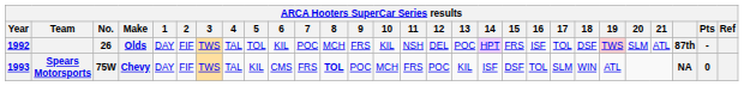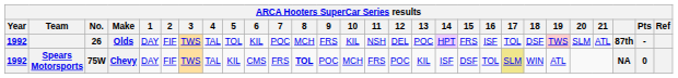 <table class="wikitable" style="text-align:center; font-size:75%">
 <tr>
 <th colspan=45><a href='#'>ARCA Hooters SuperCar Series</a> results</th>
 </tr>
 <tr>
 <th>Year</th>
 <th>Team</th>
 <th>No.</th>
 <th>Make</th>
 <th>1</th>
 <th>2</th>
 <th>3</th>
 <th>4</th>
 <th>5</th>
 <th>6</th>
 <th>7</th>
 <th>8</th>
 <th>9</th>
 <th>10</th>
 <th>11</th>
 <th>12</th>
 <th>13</th>
 <th>14</th>
 <th>15</th>
 <th>16</th>
 <th>17</th>
 <th>18</th>
 <th>19</th>
 <th>20</th>
 <th>21</th>
 <th></th>
 <th>Pts</th>
 <th>Ref</th>
 </tr>
 <tr>
 <th><a href='#'>1992</a></th>
 <th></th>
 <th>26</th>
 <th><a href='#'>Olds</a></th>
 <td><a href='#'>DAY</a></td>
 <td><a href='#'>FIF</a></td>
 <td style="background:#FFDF9F;"><a href='#'>TWS</a><br></td>
 <td><a href='#'>TAL</a></td>
 <td><a href='#'>TOL</a></td>
 <td><a href='#'>KIL</a></td>
 <td><a href='#'>POC</a></td>
 <td><a href='#'>MCH</a></td>
 <td><a href='#'>FRS</a></td>
 <td><a href='#'>KIL</a></td>
 <td><a href='#'>NSH</a></td>
 <td><a href='#'>DEL</a></td>
 <td><a href='#'>POC</a></td>
 <td style="background:#EFCFFF;"><a href='#'>HPT</a><br></td>
 <td><a href='#'>FRS</a></td>
 <td><a href='#'>ISF</a></td>
 <td><a href='#'>TOL</a></td>
 <td><a href='#'>DSF</a></td>
 <td style="background:#FFCFCF;"><a href='#'>TWS</a><br></td>
 <td><a href='#'>SLM</a></td>
 <td><a href='#'>ATL</a></td>
 <th>87th</th>
 <th>-</th>
 <th></th>
 </tr>
 <tr>
-<th><a href='#'>1993</a></th>
+<th><a href='#'>1992</a></th>
 <th><a href='#'>Spears Motorsports</a></th>
 <th>75W</th>
 <th><a href='#'>Chevy</a></th>
 <td><a href='#'>DAY</a></td>
 <td><a href='#'>FIF</a></td>
 <td style="background:#FFDF9F;"><a href='#'>TWS</a><br></td>
 <td><a href='#'>TAL</a></td>
 <td><a href='#'>KIL</a></td>
 <td><a href='#'>CMS</a></td>
 <td><a href='#'>FRS</a></td>
 <td><strong><a href='#'>TOL</a></strong></td>
 <td><a href='#'>POC</a></td>
 <td><a href='#'>MCH</a></td>
 <td><a href='#'>FRS</a></td>
 <td><a href='#'>POC</a></td>
 <td><a href='#'>KIL</a></td>
 <td><a href='#'>ISF</a></td>
 <td><a href='#'>DSF</a></td>
 <td><a href='#'>TOL</a></td>
-<td><a href='#'>SLM</a></td>
+<td style="background: khaki;"><a href='#'>SLM</a></td>
 <td><a href='#'>WIN</a></td>
 <td><a href='#'>ATL</a></td>
 <td colspan=2></td>
 <th>NA</th>
 <th>0</th>
 <th></th>
 </tr>
 </table>
